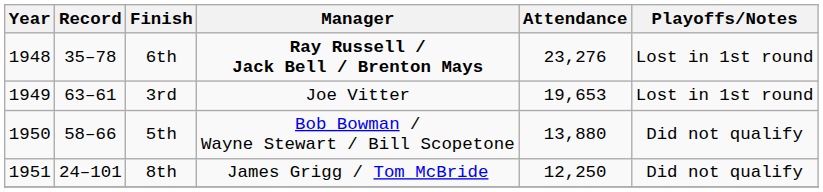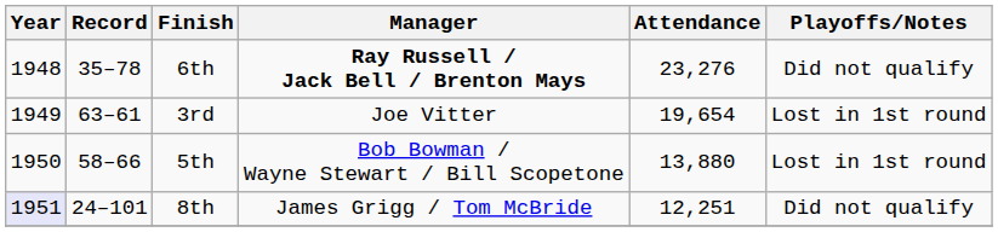 <table class="wikitable" style="text-align:center">
 <tr>
 <th>Year</th>
 <th>Record</th>
 <th>Finish</th>
 <th>Manager</th>
 <th>Attendance</th>
 <th>Playoffs/Notes</th>
 </tr>
 <tr align=center>
 <td>1948</td>
 <td>35–78</td>
 <td>6th</td>
 <td><strong>Ray Russell /<br> Jack Bell / Brenton Mays</strong></td>
 <td>23,276</td>
-<td>Lost in 1st round</td>
+<td>Did not qualify</td>
 </tr>
 <tr align=center>
 <td>1949</td>
 <td>63–61</td>
 <td>3rd</td>
 <td>Joe Vitter</td>
-<td>19,653</td>
+<td>19,654</td>
 <td>Lost in 1st round</td>
 </tr>
 <tr align=center>
 <td>1950</td>
 <td>58–66</td>
 <td>5th</td>
 <td><a href='#'>Bob Bowman</a> / <br> Wayne Stewart / Bill Scopetone</td>
 <td>13,880</td>
-<td>Did not qualify</td>
+<td>Lost in 1st round</td>
 </tr>
 <tr align=center>
-<td>1951</td>
+<td style="background: lavender;">1951</td>
 <td>24–101</td>
 <td>8th</td>
 <td>James Grigg / <a href='#'>Tom McBride</a></td>
-<td>12,250</td>
+<td>12,251</td>
 <td>Did not qualify</td>
 </tr>
 <tr align=center>
 </tr>
 <tr>
 </tr>
 </table>
